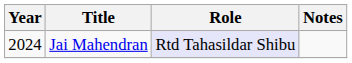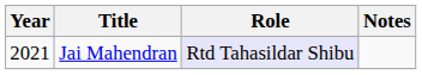 <table class="wikitable sortable">
 <tr>
 <th>Year</th>
 <th>Title</th>
 <th>Role</th>
 <th class="unsortable">Notes</th>
 </tr>
 <tr>
-<td>2024</td>
+<td>2021</td>
 <td><a href='#'>Jai Mahendran</a></td>
 <td style="background: lavender;">Rtd Tahasildar Shibu</td>
 <td></td>
 </tr>
 <tr>
 </tr>
 </table>
